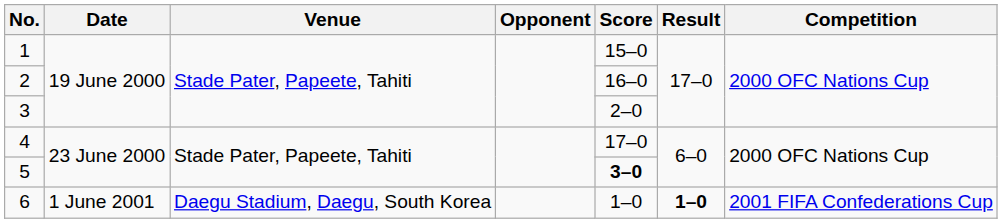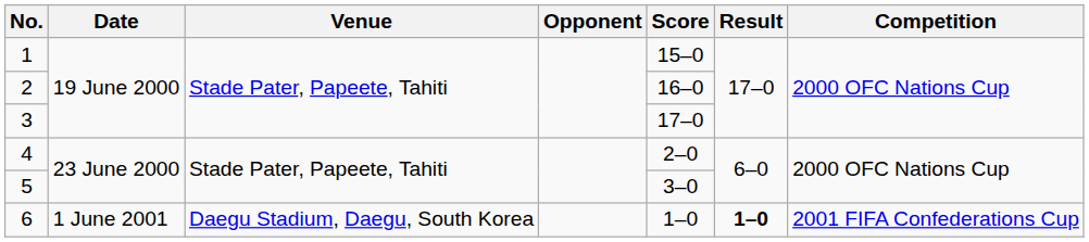 <table class="wikitable sortable">
 <tr>
 <th scope="col">No.</th>
 <th scope="col">Date</th>
 <th scope="col">Venue</th>
 <th scope="col">Opponent</th>
 <th scope="col">Score</th>
 <th scope="col">Result</th>
 <th scope="col">Competition</th>
 </tr>
 <tr>
 <td align="center">1</td>
 <td rowspan="3">19 June 2000</td>
 <td rowspan="3"><a href='#'>Stade Pater</a>, <a href='#'>Papeete</a>, Tahiti</td>
 <td rowspan="3"></td>
 <td align="center">15–0</td>
 <td align=center rowspan="3">17–0</td>
 <td rowspan="3"><a href='#'>2000 OFC Nations Cup</a></td>
 </tr>
 <tr>
 <td align="center">2</td>
 <td align="center">16–0</td>
 </tr>
 <tr>
 <td align="center">3</td>
-<td align="center">2–0</td>
+<td align="center">17–0</td>
 </tr>
 <tr>
 <td align="center">4</td>
 <td rowspan="2">23 June 2000</td>
 <td rowspan="2">Stade Pater, Papeete, Tahiti</td>
 <td rowspan="2"></td>
-<td align="center">17–0</td>
+<td align="center">2–0</td>
 <td align=center rowspan="2">6–0</td>
 <td rowspan="2">2000 OFC Nations Cup</td>
 </tr>
 <tr>
 <td align="center">5</td>
-<td align="center"><strong>3–0</strong></td>
+<td align="center">3–0</td>
 </tr>
 <tr>
 <td align="center">6</td>
 <td>1 June 2001</td>
 <td><a href='#'>Daegu Stadium</a>, <a href='#'>Daegu</a>, South Korea</td>
 <td></td>
 <td align="center">1–0</td>
 <td align="center"><strong>1–0</strong></td>
 <td><a href='#'>2001 FIFA Confederations Cup</a></td>
 </tr>
 </table>
